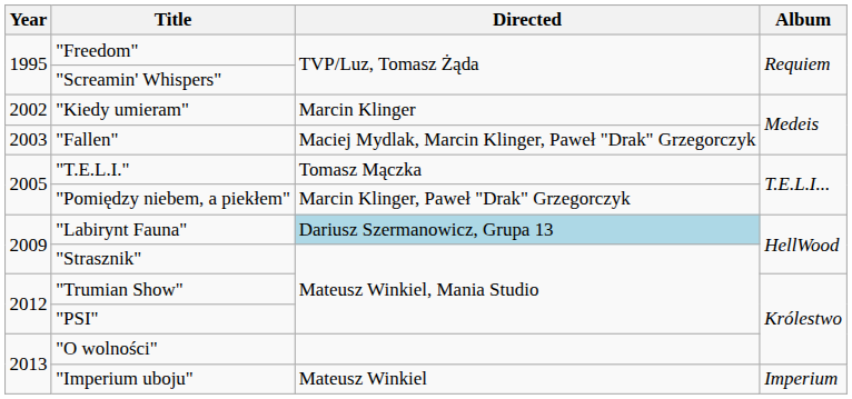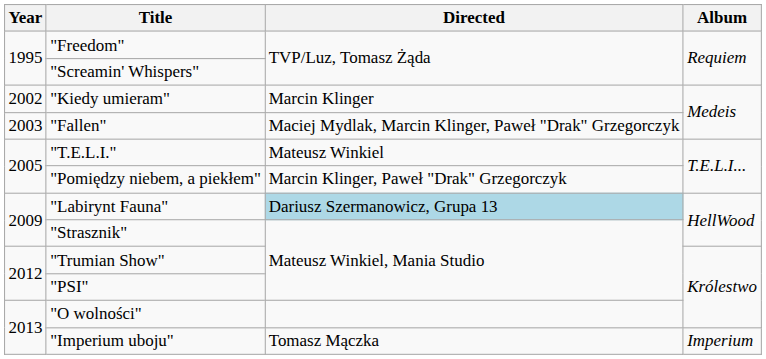 <table class="wikitable">
 <tr>
 <th>Year</th>
 <th>Title</th>
 <th>Directed</th>
 <th>Album</th>
 </tr>
 <tr>
 <td rowspan=2>1995</td>
 <td>"Freedom"</td>
 <td rowspan=2>TVP/Luz, Tomasz Żąda</td>
 <td rowspan=2><em>Requiem</em></td>
 </tr>
 <tr>
 <td>"Screamin' Whispers"</td>
 </tr>
 <tr>
 <td>2002</td>
 <td>"Kiedy umieram"</td>
 <td>Marcin Klinger</td>
 <td rowspan=2><em>Medeis</em></td>
 </tr>
 <tr>
 <td>2003</td>
 <td>"Fallen"</td>
 <td>Maciej Mydlak, Marcin Klinger, Paweł "Drak" Grzegorczyk</td>
 </tr>
 <tr>
 <td rowspan=2>2005</td>
 <td>"T.E.L.I."</td>
-<td>Tomasz Mączka</td>
+<td>Mateusz Winkiel</td>
 <td rowspan=2><em>T.E.L.I...</em></td>
 </tr>
 <tr>
 <td>"Pomiędzy niebem, a piekłem"</td>
 <td>Marcin Klinger, Paweł "Drak" Grzegorczyk</td>
 </tr>
 <tr>
 <td rowspan=2>2009</td>
 <td>"Labirynt Fauna"</td>
 <td style="background: lightblue;">Dariusz Szermanowicz, Grupa 13</td>
 <td rowspan=2><em>HellWood</em></td>
 </tr>
 <tr>
 <td>"Strasznik"</td>
 <td rowspan=3>Mateusz Winkiel, Mania Studio</td>
 </tr>
 <tr>
 <td rowspan=2>2012</td>
 <td>"Trumian Show"</td>
 <td rowspan=3><em>Królestwo</em></td>
 </tr>
 <tr>
 <td>"PSI"</td>
 </tr>
 <tr>
 <td rowspan=2>2013</td>
 <td>"O wolności"</td>
 <td></td>
 </tr>
 <tr>
 <td>"Imperium uboju"</td>
-<td>Mateusz Winkiel</td>
+<td>Tomasz Mączka</td>
 <td><em>Imperium</em></td>
 </tr>
 </table>
